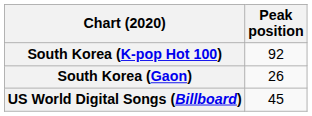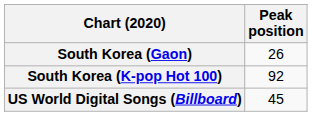 <table class="wikitable plainrowheaders" style="text-align:center">
 <tr>
 <th scope="col">Chart (2020)</th>
 <th scope="col">Peak<br>position</th>
 </tr>
 <tr>
+<th scope="row">South Korea (<a href='#'>Gaon</a>)</th>
+<td>26</td>
+</tr>
+<tr>
 <th scope="row">South Korea (<a href='#'>K-pop Hot 100</a>)</th>
 <td>92</td>
-</tr>
-<tr>
-<th scope="row">South Korea (<a href='#'>Gaon</a>)</th>
-<td>26</td>
 </tr>
 <tr>
 <th scope="row">US World Digital Songs (<a href='#'><em>Billboard</em></a>)</th>
 <td>45</td>
 </tr>
 </table>
